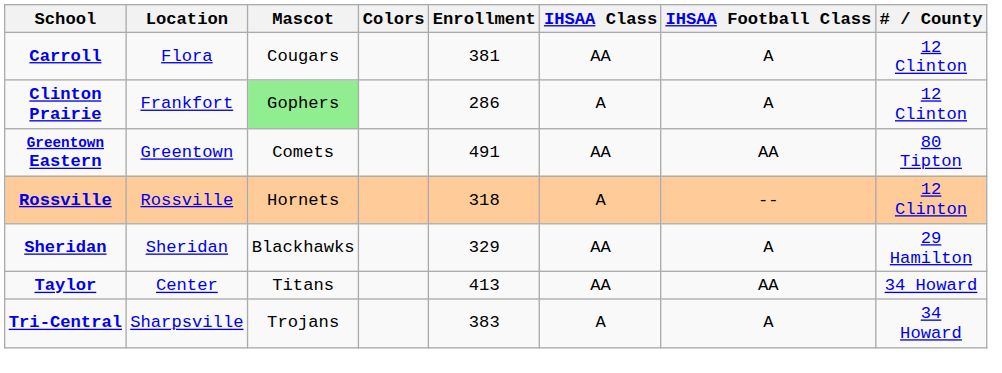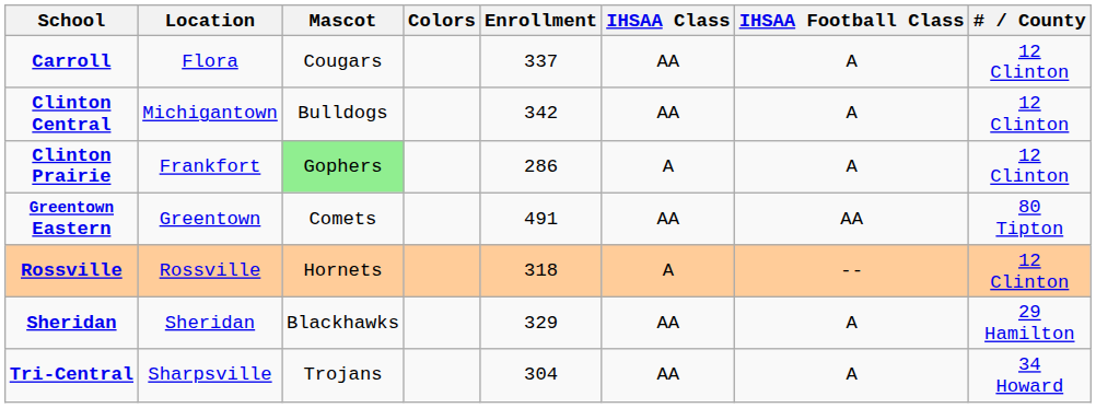 <table class="wikitable" style="text-align:center;">
 <tr>
 <th>School</th>
 <th>Location</th>
 <th>Mascot</th>
 <th>Colors</th>
 <th>Enrollment</th>
 <th><a href='#'>IHSAA</a> Class</th>
 <th><a href='#'>IHSAA</a> Football Class</th>
 <th># / County</th>
 </tr>
 <tr>
 <td><strong><a href='#'>Carroll</a></strong></td>
 <td><a href='#'>Flora</a></td>
 <td>Cougars</td>
 <td> </td>
-<td>381</td>
+<td>337</td>
+<td>AA</td>
+<td>A</td>
+<td><a href='#'>12<br>Clinton</a></td>
+</tr>
+<tr>
+<td><strong><a href='#'>Clinton <br> Central</a></strong></td>
+<td><a href='#'>Michigantown</a></td>
+<td>Bulldogs</td>
+<td> </td>
+<td>342</td>
 <td>AA</td>
 <td>A</td>
 <td><a href='#'>12<br>Clinton</a></td>
 </tr>
 <tr>
 <td><strong><a href='#'>Clinton <br> Prairie</a></strong></td>
 <td><a href='#'>Frankfort</a></td>
 <td style="background: lightgreen;">Gophers</td>
 <td> </td>
 <td>286</td>
 <td>A</td>
 <td>A</td>
 <td><a href='#'>12<br>Clinton</a></td>
 </tr>
 <tr>
 <td><small><strong><a href='#'>Greentown</a></strong></small><br><strong><a href='#'>Eastern</a></strong></td>
 <td><a href='#'>Greentown</a></td>
 <td>Comets</td>
 <td> </td>
 <td>491</td>
 <td>AA</td>
 <td>AA</td>
 <td><a href='#'>80<br>Tipton</a></td>
 </tr>
 <tr bgcolor="#FFCC99">
 <td><strong><a href='#'>Rossville</a></strong></td>
 <td><a href='#'>Rossville</a></td>
 <td>Hornets</td>
 <td> </td>
 <td>318</td>
 <td>A</td>
 <td>--</td>
 <td><a href='#'>12 <br>Clinton</a></td>
 </tr>
 <tr>
 <td><strong><a href='#'>Sheridan</a></strong></td>
 <td><a href='#'>Sheridan</a></td>
 <td>Blackhawks</td>
 <td> </td>
 <td>329</td>
 <td>AA</td>
 <td>A</td>
 <td><a href='#'>29</a><br><a href='#'>Hamilton</a></td>
 </tr>
 <tr>
-<td><strong><a href='#'>Taylor</a></strong></td>
-<td><a href='#'>Center</a></td>
-<td>Titans</td>
-<td> </td>
-<td>413</td>
-<td>AA</td>
-<td>AA</td>
-<td><a href='#'>34 Howard</a></td>
-</tr>
-<tr>
 <td><strong><a href='#'>Tri-Central</a></strong></td>
 <td><a href='#'>Sharpsville</a></td>
 <td>Trojans</td>
 <td> </td>
-<td>383</td>
-<td>A</td>
+<td>304</td>
+<td>AA</td>
 <td>A</td>
 <td><a href='#'>34</a><br><a href='#'>Howard</a></td>
 </tr>
 </table>
